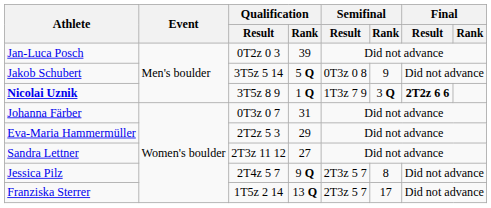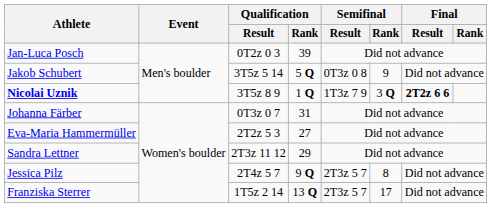 <table class=wikitable style=font-size:90% align=center>
 <tr>
 <th rowspan=2>Athlete</th>
 <th rowspan=2>Event</th>
 <th colspan=2>Qualification</th>
 <th colspan=2>Semifinal</th>
 <th colspan=2>Final</th>
 </tr>
 <tr style=font-size:95%>
 <th>Result</th>
 <th>Rank</th>
 <th>Result</th>
 <th>Rank</th>
 <th>Result</th>
 <th>Rank</th>
 </tr>
 <tr align=center>
 <td align=left><a href='#'>Jan-Luca Posch</a></td>
 <td rowspan=3 align=left>Men's boulder</td>
 <td>0T2z 0 3</td>
 <td>39</td>
 <td colspan=4>Did not advance</td>
 </tr>
 <tr align=center>
 <td align=left><a href='#'>Jakob Schubert</a></td>
 <td>3T5z 5 14</td>
 <td>5 <strong>Q</strong></td>
 <td>0T3z 0 8</td>
 <td>9</td>
 <td colspan=2>Did not advance</td>
 </tr>
 <tr align=center>
 <td align=left><strong><a href='#'>Nicolai Uznik</a></strong></td>
 <td>3T5z 8 9</td>
 <td>1 <strong>Q</strong></td>
 <td>1T3z 7 9</td>
 <td>3 <strong>Q</strong></td>
 <td><strong>2T2z 6 6</strong></td>
 <td></td>
 </tr>
 <tr align=center>
 <td align=left><a href='#'>Johanna Färber</a></td>
 <td rowspan=5 align=left>Women's boulder</td>
 <td>0T3z 0 7</td>
 <td>31</td>
 <td colspan=4>Did not advance</td>
 </tr>
 <tr align=center>
 <td align=left><a href='#'>Eva-Maria Hammermüller</a></td>
 <td>2T2z 5 3</td>
-<td>29</td>
+<td>27</td>
 <td colspan=4>Did not advance</td>
 </tr>
 <tr align=center>
 <td align=left><a href='#'>Sandra Lettner</a></td>
 <td>2T3z 11 12</td>
-<td>27</td>
+<td>29</td>
 <td colspan=4>Did not advance</td>
 </tr>
 <tr align=center>
 <td align=left><a href='#'>Jessica Pilz</a></td>
 <td>2T4z 5 7</td>
 <td>9 <strong>Q</strong></td>
 <td>2T3z 5 7</td>
 <td>8</td>
 <td colspan=2>Did not advance</td>
 </tr>
 <tr align=center>
 <td align=left><a href='#'>Franziska Sterrer</a></td>
 <td>1T5z 2 14</td>
 <td>13 <strong>Q</strong></td>
 <td>2T3z 5 7</td>
 <td>17</td>
 <td colspan=2>Did not advance</td>
 </tr>
 </table>
